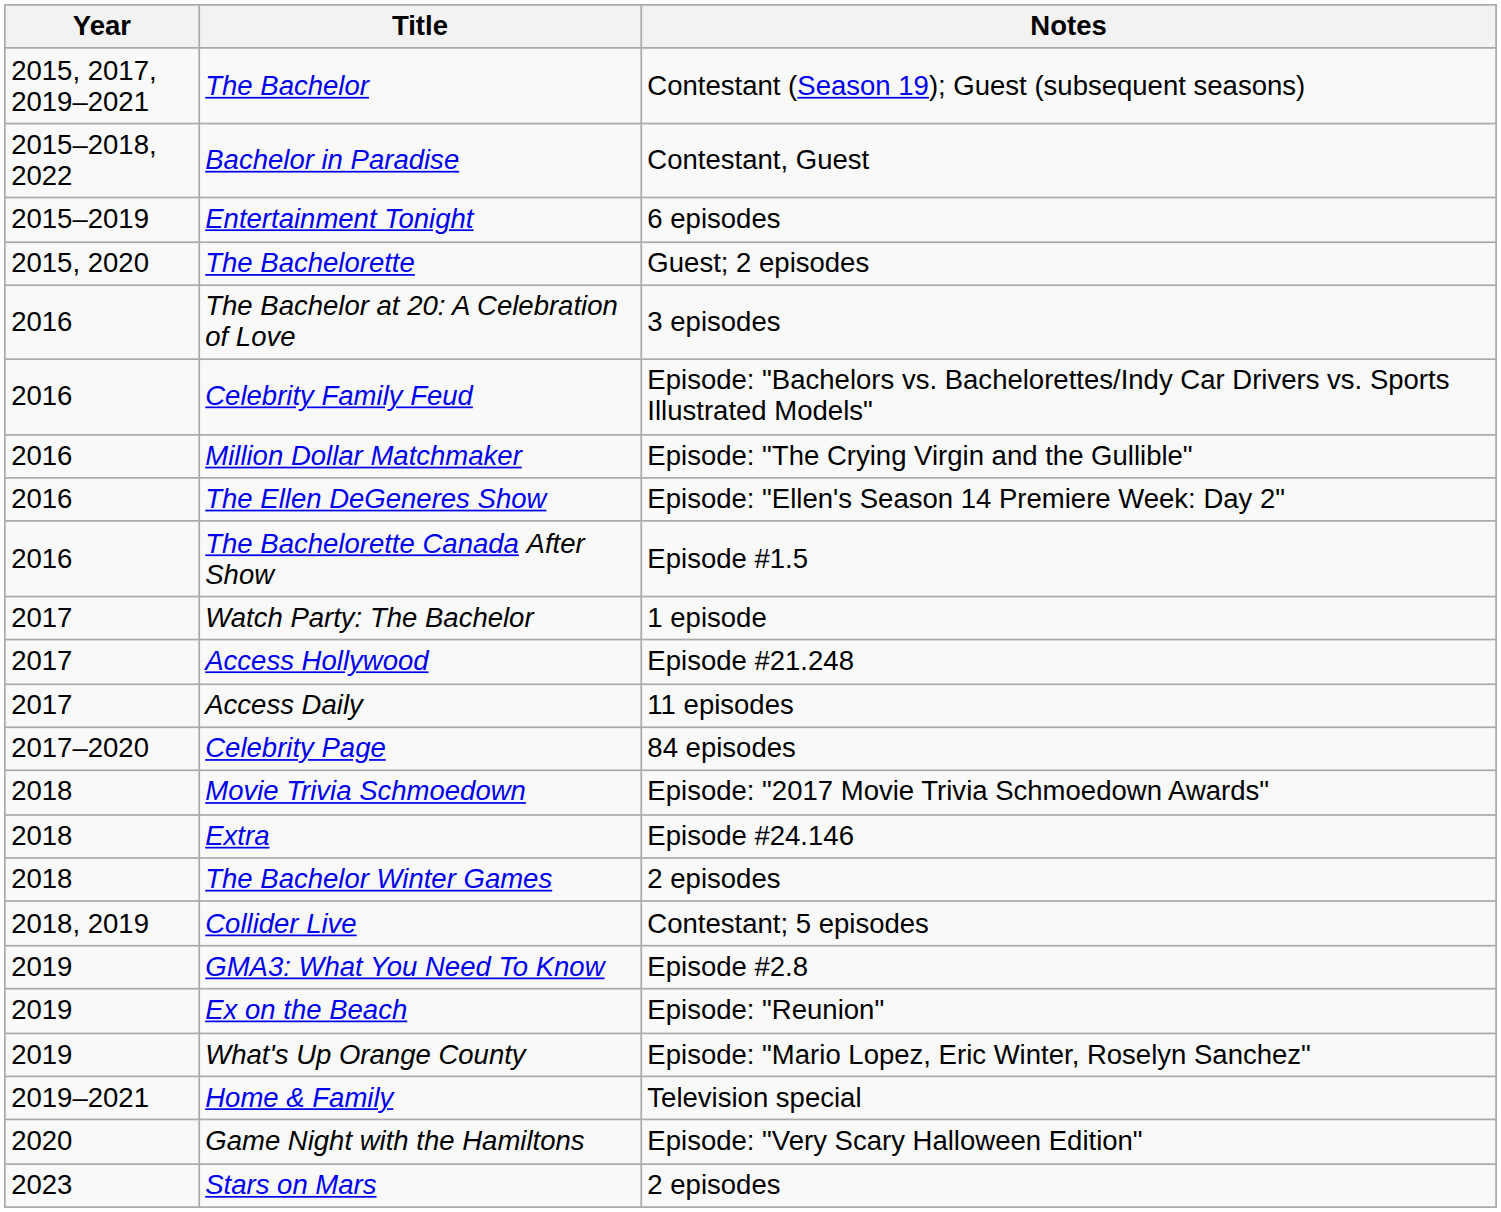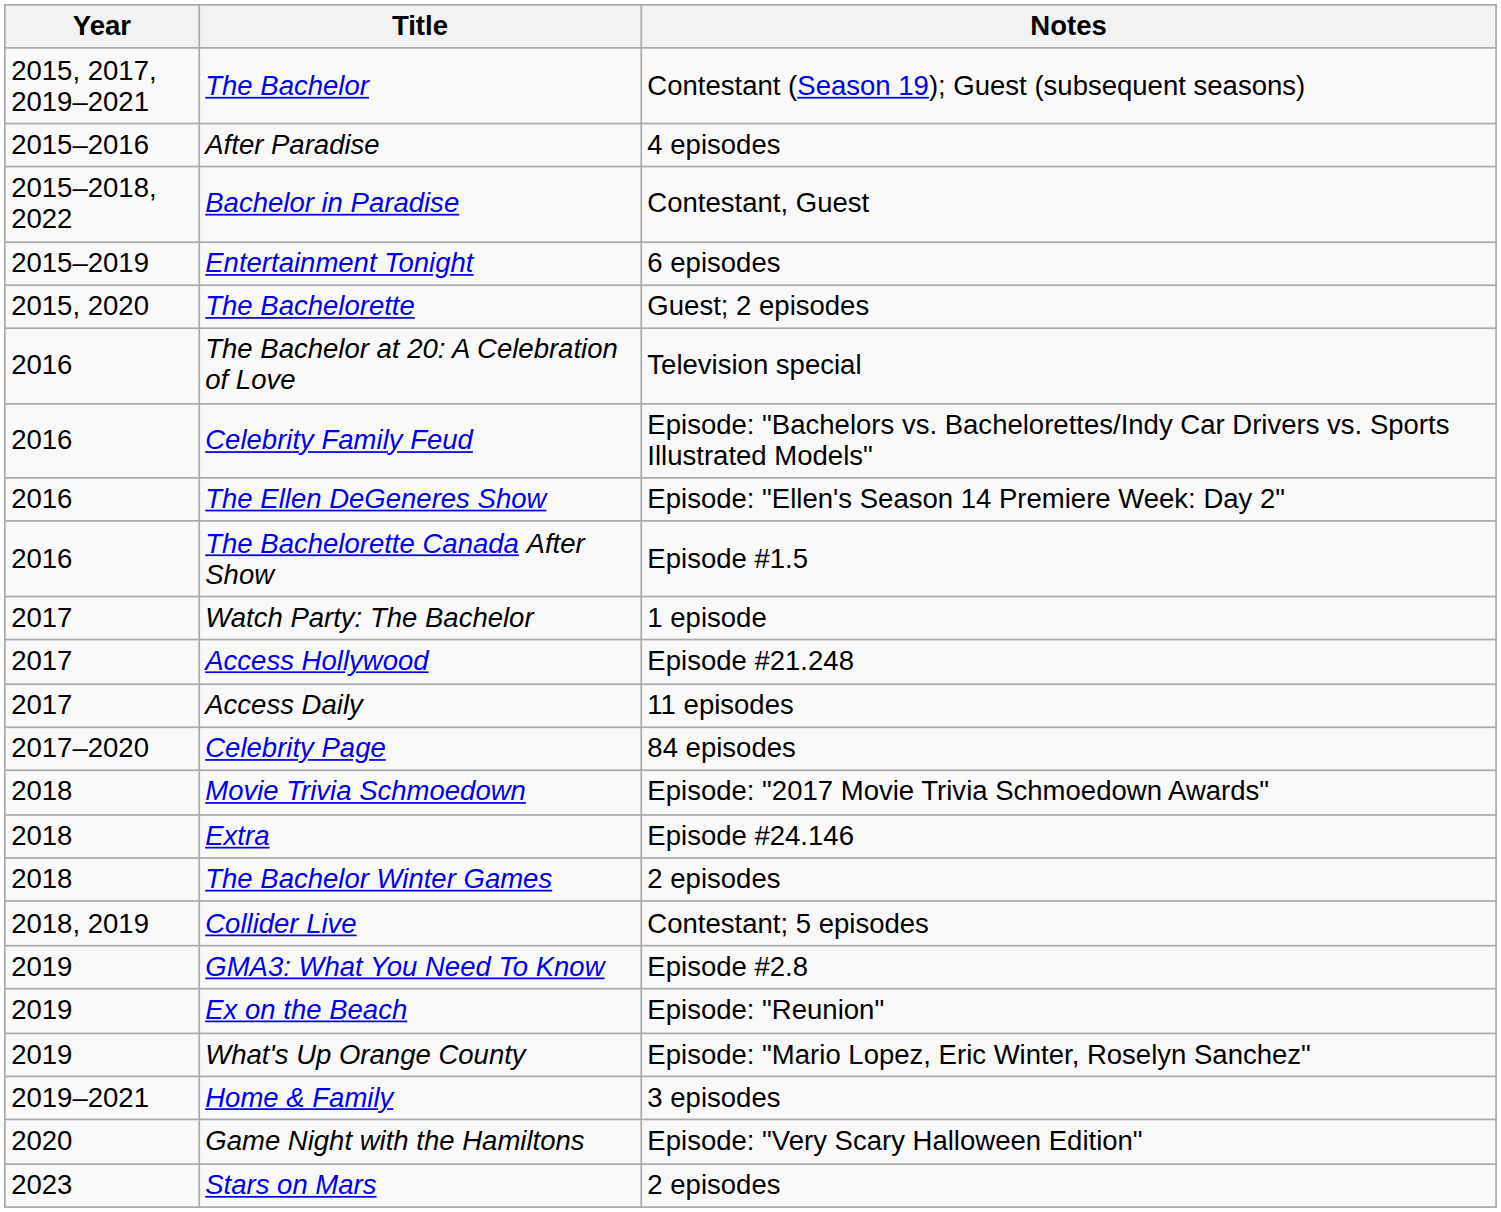 <table class="wikitable">
 <tr>
 <th>Year</th>
 <th>Title</th>
 <th>Notes</th>
 </tr>
 <tr>
 <td>2015, 2017,<br>2019–2021</td>
 <td><em><a href='#'>The Bachelor</a></em></td>
 <td>Contestant (<a href='#'>Season 19</a>); Guest (subsequent seasons)</td>
+</tr>
+<tr>
+<td>2015–2016</td>
+<td><em>After Paradise</em></td>
+<td>4 episodes</td>
 </tr>
 <tr>
 <td>2015–2018, 2022</td>
 <td><em><a href='#'>Bachelor in Paradise</a></em></td>
 <td>Contestant, Guest</td>
 </tr>
 <tr>
 <td>2015–2019</td>
 <td><em><a href='#'>Entertainment Tonight</a></em></td>
 <td>6 episodes</td>
 </tr>
 <tr>
 <td>2015, 2020</td>
 <td><em><a href='#'>The Bachelorette</a></em></td>
 <td>Guest; 2 episodes</td>
 </tr>
 <tr>
 <td>2016</td>
 <td><em>The Bachelor at 20: A Celebration of Love</em></td>
-<td>3 episodes</td>
+<td>Television special</td>
 </tr>
 <tr>
 <td>2016</td>
 <td><em><a href='#'>Celebrity Family Feud</a></em></td>
 <td>Episode: "Bachelors vs. Bachelorettes/Indy Car Drivers vs. Sports Illustrated Models"</td>
-</tr>
-<tr>
-<td>2016</td>
-<td><em><a href='#'>Million Dollar Matchmaker</a></em></td>
-<td>Episode: "The Crying Virgin and the Gullible"</td>
 </tr>
 <tr>
 <td>2016</td>
 <td><em><a href='#'>The Ellen DeGeneres Show</a></em></td>
 <td>Episode: "Ellen's Season 14 Premiere Week: Day 2"</td>
 </tr>
 <tr>
 <td>2016</td>
 <td><em><a href='#'>The Bachelorette Canada</a></em> <em>After Show</em></td>
 <td>Episode #1.5</td>
 </tr>
 <tr>
 <td>2017</td>
 <td><em>Watch Party: The Bachelor</em></td>
 <td>1 episode</td>
 </tr>
 <tr>
 <td>2017</td>
 <td><em><a href='#'>Access Hollywood</a></em></td>
 <td>Episode #21.248</td>
 </tr>
 <tr>
 <td>2017</td>
 <td><em>Access Daily</em></td>
 <td>11 episodes</td>
 </tr>
 <tr>
 <td>2017–2020</td>
 <td><em><a href='#'>Celebrity Page</a></em></td>
 <td>84 episodes</td>
 </tr>
 <tr>
 <td>2018</td>
 <td><em><a href='#'>Movie Trivia Schmoedown</a></em></td>
 <td>Episode: "2017 Movie Trivia Schmoedown Awards"</td>
 </tr>
 <tr>
 <td>2018</td>
 <td><em><a href='#'>Extra</a></em></td>
 <td>Episode #24.146</td>
 </tr>
 <tr>
 <td>2018</td>
 <td><em><a href='#'>The Bachelor Winter Games</a></em></td>
 <td>2 episodes</td>
 </tr>
 <tr>
 <td>2018, 2019</td>
 <td><em><a href='#'>Collider Live</a></em></td>
 <td>Contestant; 5 episodes</td>
 </tr>
 <tr>
 <td>2019</td>
 <td><em><a href='#'>GMA3: What You Need To Know</a></em></td>
 <td>Episode #2.8</td>
 </tr>
 <tr>
 <td>2019</td>
 <td><em><a href='#'>Ex on the Beach</a></em></td>
 <td>Episode: "Reunion"</td>
 </tr>
 <tr>
 <td>2019</td>
 <td><em>What's Up Orange County</em></td>
 <td>Episode: "Mario Lopez, Eric Winter, Roselyn Sanchez"</td>
 </tr>
 <tr>
 <td>2019–2021</td>
 <td><em><a href='#'>Home & Family</a></em></td>
-<td>Television special</td>
+<td>3 episodes</td>
 </tr>
 <tr>
 <td>2020</td>
 <td><em>Game Night with the Hamiltons</em></td>
 <td>Episode: "Very Scary Halloween Edition"</td>
 </tr>
 <tr>
 <td>2023</td>
 <td><em><a href='#'>Stars on Mars</a></em></td>
 <td>2 episodes</td>
 </tr>
 </table>
